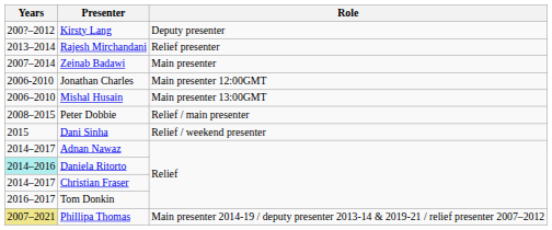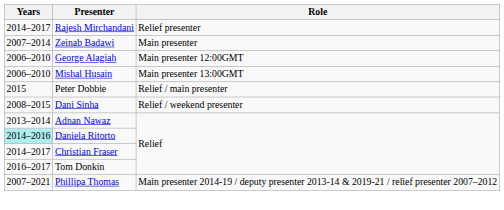 <table class="wikitable">
 <tr>
 <th>Years</th>
 <th>Presenter</th>
 <th>Role</th>
 </tr>
 <tr>
-<td>200?–2012</td>
-<td><a href='#'>Kirsty Lang</a></td>
-<td>Deputy presenter</td>
-</tr>
-<tr>
-<td>2013–2014</td>
+<td>2014–2017</td>
 <td><a href='#'>Rajesh Mirchandani</a></td>
 <td>Relief presenter</td>
 </tr>
 <tr>
 <td>2007–2014</td>
 <td><a href='#'>Zeinab Badawi</a></td>
 <td>Main presenter</td>
 </tr>
 <tr>
-<td>2006-2010</td>
-<td>Jonathan Charles</td>
+<td>2006–2010</td>
+<td><a href='#'>George Alagiah</a></td>
 <td>Main presenter 12:00GMT</td>
 </tr>
 <tr>
 <td>2006–2010</td>
 <td><a href='#'>Mishal Husain</a></td>
 <td>Main presenter 13:00GMT</td>
 </tr>
 <tr>
-<td>2008–2015</td>
+<td>2015</td>
 <td>Peter Dobbie</td>
 <td>Relief / main presenter</td>
 </tr>
 <tr>
-<td>2015</td>
+<td>2008–2015</td>
 <td><a href='#'>Dani Sinha</a></td>
 <td>Relief / weekend presenter</td>
 </tr>
 <tr>
-<td>2014–2017</td>
+<td>2013–2014</td>
 <td><a href='#'>Adnan Nawaz</a></td>
 <td rowspan="4">Relief</td>
 </tr>
 <tr>
 <td style="background: paleturquoise;">2014–2016</td>
 <td><a href='#'>Daniela Ritorto</a></td>
 </tr>
 <tr>
 <td>2014–2017</td>
 <td><a href='#'>Christian Fraser</a></td>
 </tr>
 <tr>
 <td>2016–2017</td>
 <td>Tom Donkin</td>
 </tr>
 <tr>
-<td style="background: khaki;">2007–2021</td>
+<td>2007–2021</td>
 <td><a href='#'>Phillipa Thomas</a></td>
 <td>Main presenter 2014-19 / deputy presenter 2013-14 & 2019-21 / relief presenter 2007–2012</td>
 </tr>
 </table>
